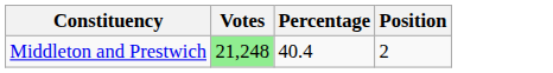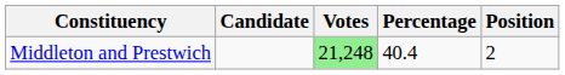 <table class="wikitable sortable">
 <tr>
 <th>Constituency</th>
+<th>Candidate</th>
 <th>Votes</th>
 <th>Percentage</th>
 <th>Position</th>
 </tr>
 <tr>
 <td><a href='#'>Middleton and Prestwich</a></td>
+<td></td>
 <td style="background: lightgreen;">21,248</td>
 <td>40.4</td>
 <td>2</td>
 </tr>
 </table>
